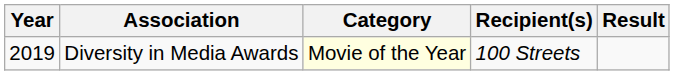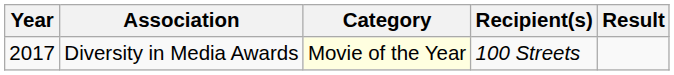 <table class="wikitable">
 <tr>
 <th>Year</th>
 <th>Association</th>
 <th>Category</th>
 <th>Recipient(s)</th>
 <th>Result</th>
 </tr>
 <tr>
-<td>2019</td>
+<td>2017</td>
 <td>Diversity in Media Awards</td>
 <td style="background: lightyellow;">Movie of the Year</td>
 <td><em>100 Streets</em></td>
 <td></td>
 </tr>
 </table>
